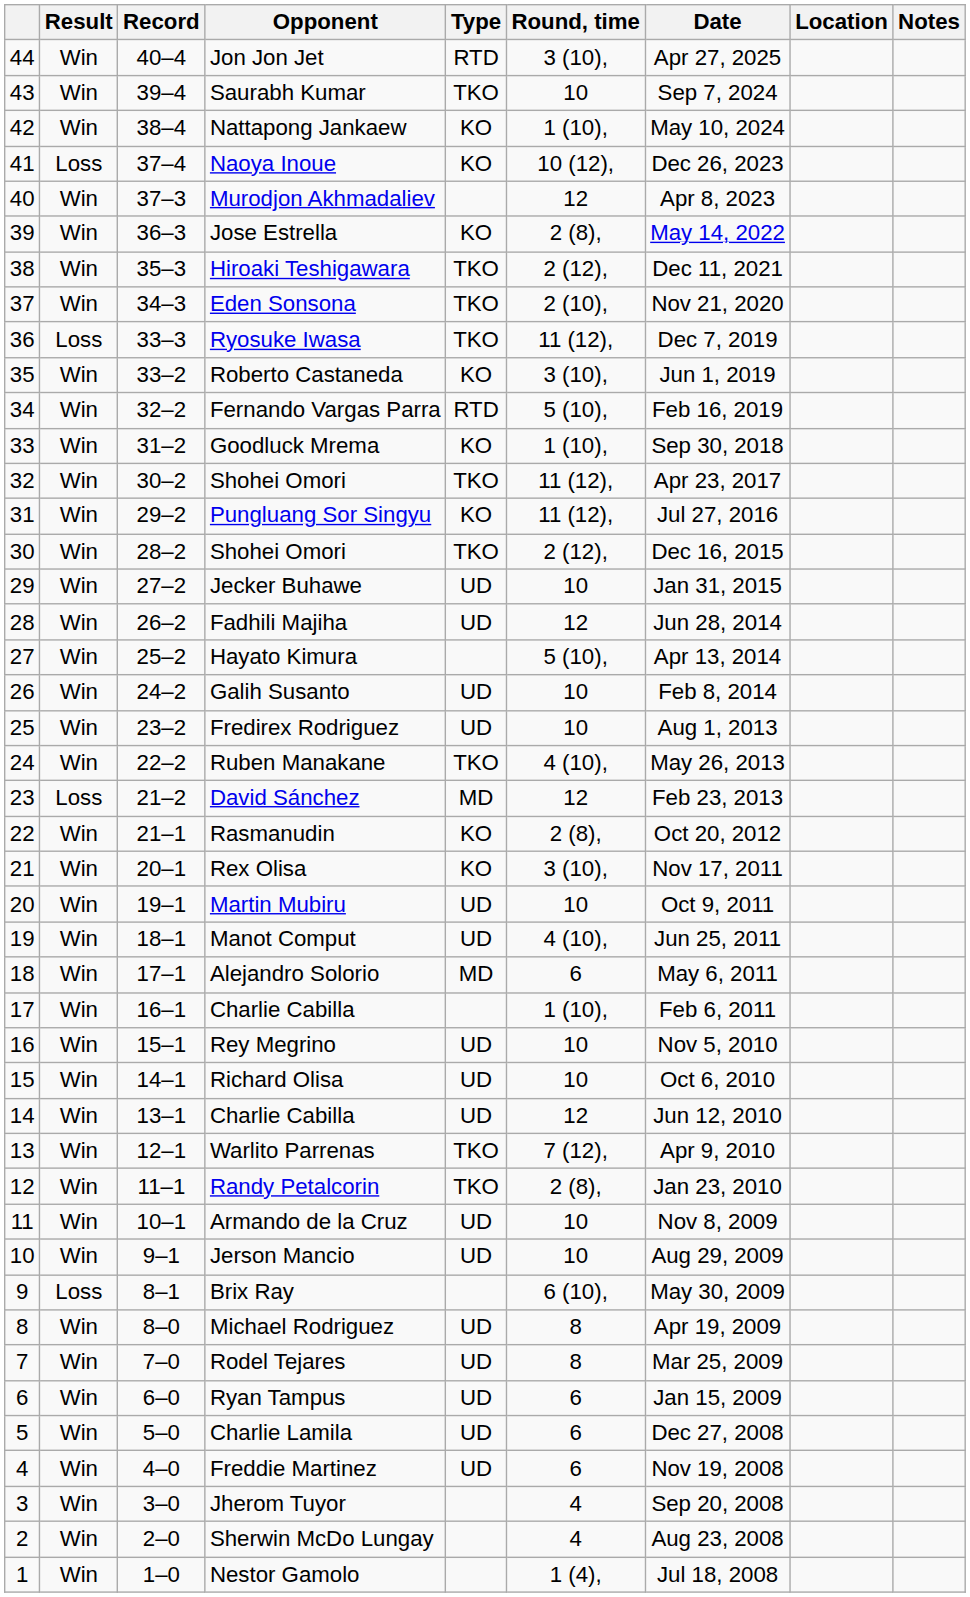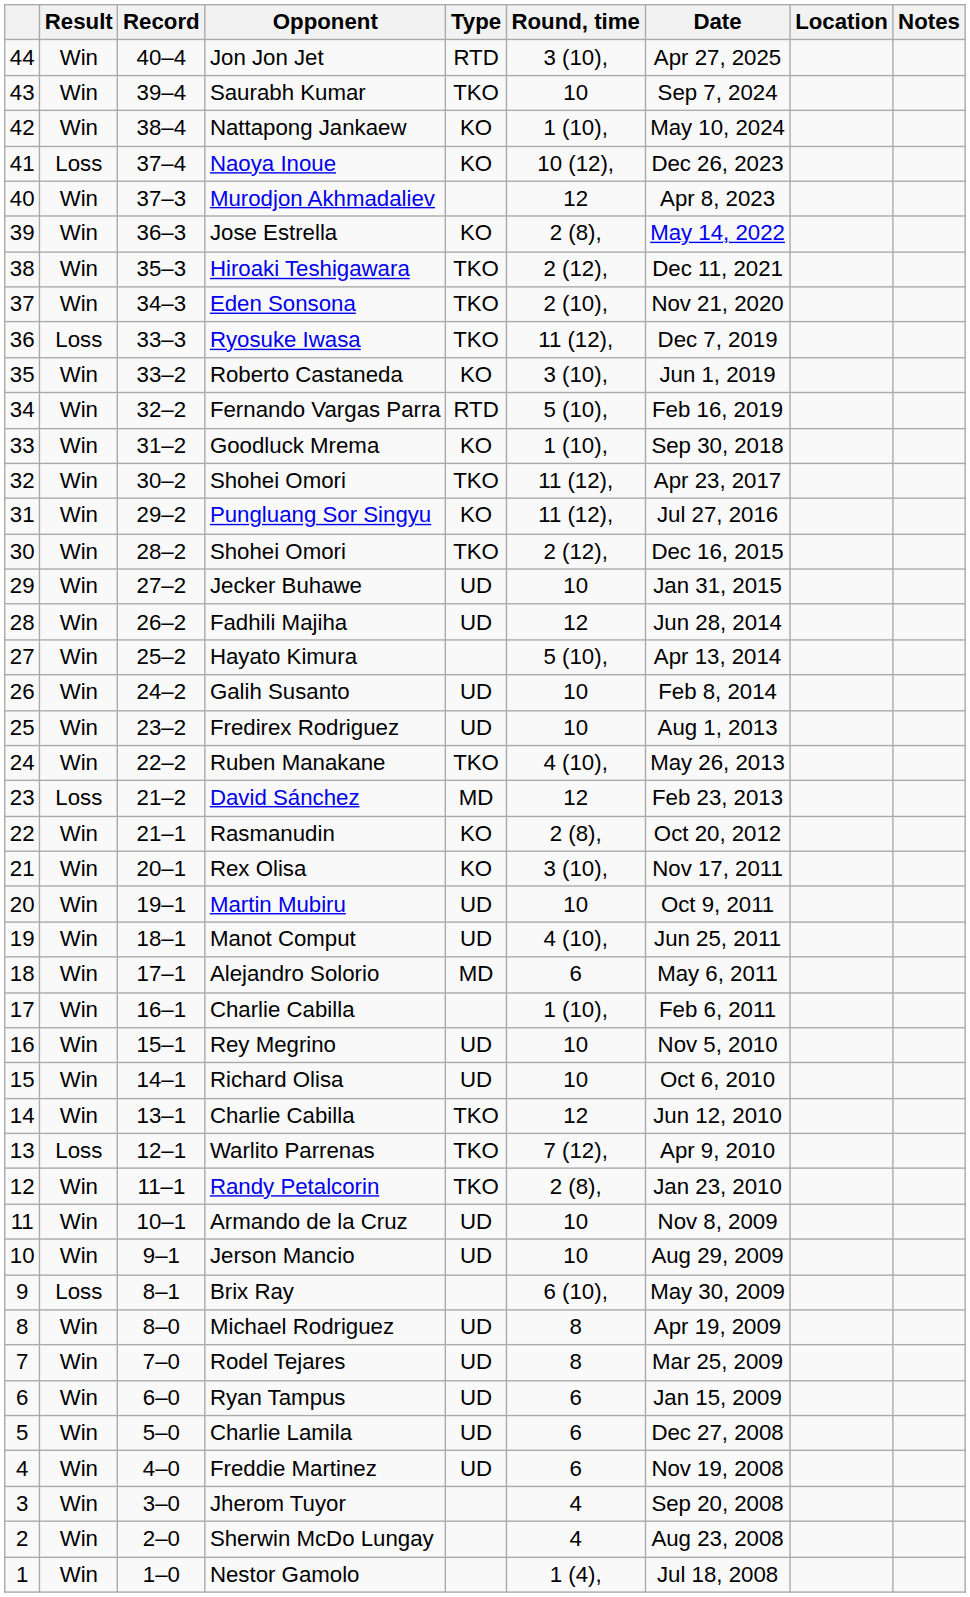 <table class=wikitable style=text-align:center>
 <tr>
 <th></th>
 <th>Result</th>
 <th>Record</th>
 <th>Opponent</th>
 <th>Type</th>
 <th>Round, time</th>
 <th>Date</th>
 <th>Location</th>
 <th>Notes</th>
 </tr>
 <tr>
 <td>44</td>
 <td>Win</td>
 <td>40–4</td>
 <td align=left>Jon Jon Jet</td>
 <td>RTD</td>
 <td>3 (10), </td>
 <td>Apr 27, 2025</td>
 <td align=left></td>
 <td align=left></td>
 </tr>
 <tr>
 <td>43</td>
 <td>Win</td>
 <td>39–4</td>
 <td align=left>Saurabh Kumar</td>
 <td>TKO</td>
 <td>10</td>
 <td>Sep 7, 2024</td>
 <td align=left></td>
 <td align=left></td>
 </tr>
 <tr>
 <td>42</td>
 <td>Win</td>
 <td>38–4</td>
 <td align=left>Nattapong Jankaew</td>
 <td>KO</td>
 <td>1 (10), </td>
 <td>May 10, 2024</td>
 <td align=left></td>
 <td align=left></td>
 </tr>
 <tr>
 <td>41</td>
 <td>Loss</td>
 <td>37–4</td>
 <td align=left><a href='#'>Naoya Inoue</a></td>
 <td>KO</td>
 <td>10 (12), </td>
 <td>Dec 26, 2023</td>
 <td align=left></td>
 <td align=left></td>
 </tr>
 <tr>
 <td>40</td>
 <td>Win</td>
 <td>37–3</td>
 <td align=left><a href='#'>Murodjon Akhmadaliev</a></td>
 <td></td>
 <td>12</td>
 <td>Apr 8, 2023</td>
 <td align=left></td>
 <td align=left></td>
 </tr>
 <tr>
 <td>39</td>
 <td>Win</td>
 <td>36–3</td>
 <td align=left>Jose Estrella</td>
 <td>KO</td>
 <td>2 (8), </td>
 <td><a href='#'>May 14, 2022</a></td>
 <td align=left></td>
 <td align=left></td>
 </tr>
 <tr>
 <td>38</td>
 <td>Win</td>
 <td>35–3</td>
 <td align=left><a href='#'>Hiroaki Teshigawara</a></td>
 <td>TKO</td>
 <td>2 (12), </td>
 <td>Dec 11, 2021</td>
 <td align=left></td>
 <td align=left></td>
 </tr>
 <tr>
 <td>37</td>
 <td>Win</td>
 <td>34–3</td>
 <td align=left><a href='#'>Eden Sonsona</a></td>
 <td>TKO</td>
 <td>2 (10), </td>
 <td>Nov 21, 2020</td>
 <td align=left></td>
 <td align=left></td>
 </tr>
 <tr>
 <td>36</td>
 <td>Loss</td>
 <td>33–3</td>
 <td align=left><a href='#'>Ryosuke Iwasa</a></td>
 <td>TKO</td>
 <td>11 (12), </td>
 <td>Dec 7, 2019</td>
 <td align=left></td>
 <td align=left></td>
 </tr>
 <tr>
 <td>35</td>
 <td>Win</td>
 <td>33–2</td>
 <td align=left>Roberto Castaneda</td>
 <td>KO</td>
 <td>3 (10), </td>
 <td>Jun 1, 2019</td>
 <td align=left></td>
 <td align=left></td>
 </tr>
 <tr>
 <td>34</td>
 <td>Win</td>
 <td>32–2</td>
 <td align=left>Fernando Vargas Parra</td>
 <td>RTD</td>
 <td>5 (10), </td>
 <td>Feb 16, 2019</td>
 <td align=left></td>
 <td align=left></td>
 </tr>
 <tr>
 <td>33</td>
 <td>Win</td>
 <td>31–2</td>
 <td align=left>Goodluck Mrema</td>
 <td>KO</td>
 <td>1 (10), </td>
 <td>Sep 30, 2018</td>
 <td align=left></td>
 <td align=left></td>
 </tr>
 <tr>
 <td>32</td>
 <td>Win</td>
 <td>30–2</td>
 <td align=left>Shohei Omori</td>
 <td>TKO</td>
 <td>11 (12), </td>
 <td>Apr 23, 2017</td>
 <td align=left></td>
 <td align=left></td>
 </tr>
 <tr>
 <td>31</td>
 <td>Win</td>
 <td>29–2</td>
 <td align=left><a href='#'>Pungluang Sor Singyu</a></td>
 <td>KO</td>
 <td>11 (12), </td>
 <td>Jul 27, 2016</td>
 <td align=left></td>
 <td align=left></td>
 </tr>
 <tr>
 <td>30</td>
 <td>Win</td>
 <td>28–2</td>
 <td align=left>Shohei Omori</td>
 <td>TKO</td>
 <td>2 (12), </td>
 <td>Dec 16, 2015</td>
 <td align=left></td>
 <td align=left></td>
 </tr>
 <tr>
 <td>29</td>
 <td>Win</td>
 <td>27–2</td>
 <td align=left>Jecker Buhawe</td>
 <td>UD</td>
 <td>10</td>
 <td>Jan 31, 2015</td>
 <td align=left></td>
 <td align=left></td>
 </tr>
 <tr>
 <td>28</td>
 <td>Win</td>
 <td>26–2</td>
 <td align=left>Fadhili Majiha</td>
 <td>UD</td>
 <td>12</td>
 <td>Jun 28, 2014</td>
 <td align=left></td>
 <td align=left></td>
 </tr>
 <tr>
 <td>27</td>
 <td>Win</td>
 <td>25–2</td>
 <td align=left>Hayato Kimura</td>
 <td></td>
 <td>5 (10), </td>
 <td>Apr 13, 2014</td>
 <td align=left></td>
 <td align=left></td>
 </tr>
 <tr>
 <td>26</td>
 <td>Win</td>
 <td>24–2</td>
 <td align=left>Galih Susanto</td>
 <td>UD</td>
 <td>10</td>
 <td>Feb 8, 2014</td>
 <td align=left></td>
 <td align=left></td>
 </tr>
 <tr>
 <td>25</td>
 <td>Win</td>
 <td>23–2</td>
 <td align=left>Fredirex Rodriguez</td>
 <td>UD</td>
 <td>10</td>
 <td>Aug 1, 2013</td>
 <td align=left></td>
 <td align=left></td>
 </tr>
 <tr>
 <td>24</td>
 <td>Win</td>
 <td>22–2</td>
 <td align=left>Ruben Manakane</td>
 <td>TKO</td>
 <td>4 (10), </td>
 <td>May 26, 2013</td>
 <td align=left></td>
 <td align=left></td>
 </tr>
 <tr>
 <td>23</td>
 <td>Loss</td>
 <td>21–2</td>
 <td align=left><a href='#'>David Sánchez</a></td>
 <td>MD</td>
 <td>12</td>
 <td>Feb 23, 2013</td>
 <td align=left></td>
 <td align=left></td>
 </tr>
 <tr>
 <td>22</td>
 <td>Win</td>
 <td>21–1</td>
 <td align=left>Rasmanudin</td>
 <td>KO</td>
 <td>2 (8), </td>
 <td>Oct 20, 2012</td>
 <td align=left></td>
 <td align=left></td>
 </tr>
 <tr>
 <td>21</td>
 <td>Win</td>
 <td>20–1</td>
 <td align=left>Rex Olisa</td>
 <td>KO</td>
 <td>3 (10), </td>
 <td>Nov 17, 2011</td>
 <td align=left></td>
 <td align=left></td>
 </tr>
 <tr>
 <td>20</td>
 <td>Win</td>
 <td>19–1</td>
 <td align=left><a href='#'>Martin Mubiru</a></td>
 <td>UD</td>
 <td>10</td>
 <td>Oct 9, 2011</td>
 <td align=left></td>
 <td align=left></td>
 </tr>
 <tr>
 <td>19</td>
 <td>Win</td>
 <td>18–1</td>
 <td align=left>Manot Comput</td>
 <td>UD</td>
 <td>4 (10), </td>
 <td>Jun 25, 2011</td>
 <td align=left></td>
 <td align=left></td>
 </tr>
 <tr>
 <td>18</td>
 <td>Win</td>
 <td>17–1</td>
 <td align=left>Alejandro Solorio</td>
 <td>MD</td>
 <td>6</td>
 <td>May 6, 2011</td>
 <td align=left></td>
 <td align=left></td>
 </tr>
 <tr>
 <td>17</td>
 <td>Win</td>
 <td>16–1</td>
 <td align=left>Charlie Cabilla</td>
 <td></td>
 <td>1 (10), </td>
 <td>Feb 6, 2011</td>
 <td align=left></td>
 <td align=left></td>
 </tr>
 <tr>
 <td>16</td>
 <td>Win</td>
 <td>15–1</td>
 <td align=left>Rey Megrino</td>
 <td>UD</td>
 <td>10</td>
 <td>Nov 5, 2010</td>
 <td align=left></td>
 <td align=left></td>
 </tr>
 <tr>
 <td>15</td>
 <td>Win</td>
 <td>14–1</td>
 <td align=left>Richard Olisa</td>
 <td>UD</td>
 <td>10</td>
 <td>Oct 6, 2010</td>
 <td align=left></td>
 <td align=left></td>
 </tr>
 <tr>
 <td>14</td>
 <td>Win</td>
 <td>13–1</td>
 <td align=left>Charlie Cabilla</td>
-<td>UD</td>
+<td>TKO</td>
 <td>12</td>
 <td>Jun 12, 2010</td>
 <td align=left></td>
 <td align=left></td>
 </tr>
 <tr>
 <td>13</td>
-<td>Win</td>
+<td>Loss</td>
 <td>12–1</td>
 <td align=left>Warlito Parrenas</td>
 <td>TKO</td>
 <td>7 (12), </td>
 <td>Apr 9, 2010</td>
 <td align=left></td>
 <td align=left></td>
 </tr>
 <tr>
 <td>12</td>
 <td>Win</td>
 <td>11–1</td>
 <td align=left><a href='#'>Randy Petalcorin</a></td>
 <td>TKO</td>
 <td>2 (8), </td>
 <td>Jan 23, 2010</td>
 <td align=left></td>
 <td align=left></td>
 </tr>
 <tr>
 <td>11</td>
 <td>Win</td>
 <td>10–1</td>
 <td align=left>Armando de la Cruz</td>
 <td>UD</td>
 <td>10</td>
 <td>Nov 8, 2009</td>
 <td align=left></td>
 <td align=left></td>
 </tr>
 <tr>
 <td>10</td>
 <td>Win</td>
 <td>9–1</td>
 <td style="text-align:left;">Jerson Mancio</td>
 <td>UD</td>
 <td>10</td>
 <td>Aug 29, 2009</td>
 <td align=left></td>
 <td align=left></td>
 </tr>
 <tr>
 <td>9</td>
 <td>Loss</td>
 <td>8–1</td>
 <td align=left>Brix Ray</td>
 <td></td>
 <td>6 (10), </td>
 <td>May 30, 2009</td>
 <td align=left></td>
 <td align=left></td>
 </tr>
 <tr>
 <td>8</td>
 <td>Win</td>
 <td>8–0</td>
 <td align=left>Michael Rodriguez</td>
 <td>UD</td>
 <td>8</td>
 <td>Apr 19, 2009</td>
 <td align=left></td>
 <td align=left></td>
 </tr>
 <tr>
 <td>7</td>
 <td>Win</td>
 <td>7–0</td>
 <td align=left>Rodel Tejares</td>
 <td>UD</td>
 <td>8</td>
 <td>Mar 25, 2009</td>
 <td align=left></td>
 <td align=left></td>
 </tr>
 <tr>
 <td>6</td>
 <td>Win</td>
 <td>6–0</td>
 <td align=left>Ryan Tampus</td>
 <td>UD</td>
 <td>6</td>
 <td>Jan 15, 2009</td>
 <td align=left></td>
 <td align=left></td>
 </tr>
 <tr>
 <td>5</td>
 <td>Win</td>
 <td>5–0</td>
 <td align=left>Charlie Lamila</td>
 <td>UD</td>
 <td>6</td>
 <td>Dec 27, 2008</td>
 <td align=left></td>
 <td align=left></td>
 </tr>
 <tr>
 <td>4</td>
 <td>Win</td>
 <td>4–0</td>
 <td align=left>Freddie Martinez</td>
 <td>UD</td>
 <td>6</td>
 <td>Nov 19, 2008</td>
 <td align=left></td>
 <td align=left></td>
 </tr>
 <tr>
 <td>3</td>
 <td>Win</td>
 <td>3–0</td>
 <td align=left>Jherom Tuyor</td>
 <td></td>
 <td>4</td>
 <td>Sep 20, 2008</td>
 <td align=left></td>
 <td align=left></td>
 </tr>
 <tr>
 <td>2</td>
 <td>Win</td>
 <td>2–0</td>
 <td align=left>Sherwin McDo Lungay</td>
 <td></td>
 <td>4</td>
 <td>Aug 23, 2008</td>
 <td align=left></td>
 <td align=left></td>
 </tr>
 <tr>
 <td>1</td>
 <td>Win</td>
 <td>1–0</td>
 <td align=left>Nestor Gamolo</td>
 <td></td>
 <td>1 (4), </td>
 <td>Jul 18, 2008</td>
 <td align=left></td>
 <td align=left></td>
 </tr>
 </table>
